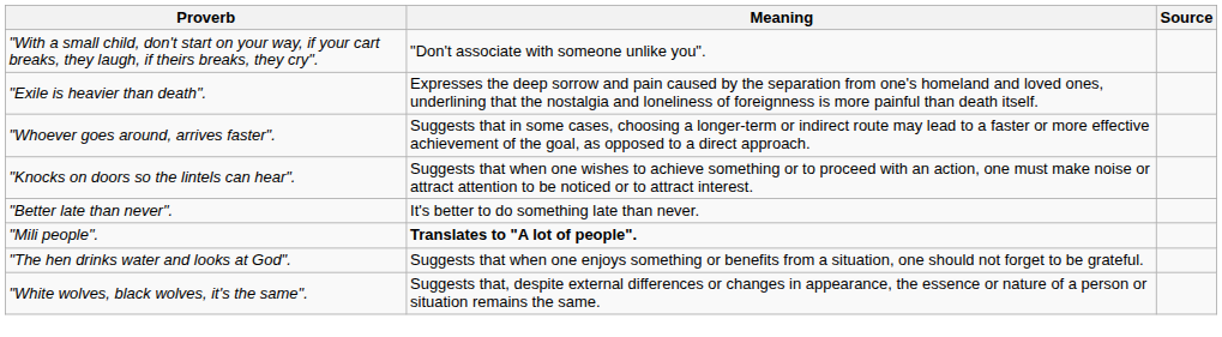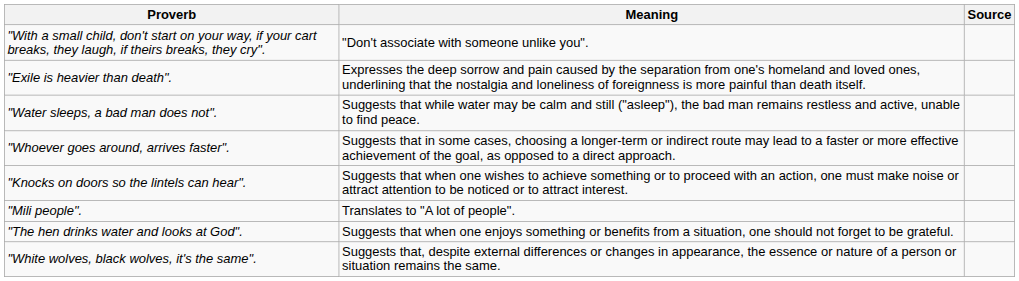 <table class="wikitable">
 <tr>
 <th>Proverb</th>
 <th>Meaning</th>
 <th>Source</th>
 </tr>
 <tr>
 <td><em>"With a small child, don't start on your way, if your cart breaks, they laugh, if theirs breaks, they cry".</em></td>
 <td>"Don't associate with someone unlike you".</td>
 <td></td>
 </tr>
 <tr>
 <td><em>"Exile is heavier than death".</em></td>
 <td>Expresses the deep sorrow and pain caused by the separation from one's homeland and loved ones, underlining that the nostalgia and loneliness of foreignness is more painful than death itself.</td>
 <td></td>
 </tr>
 <tr>
+<td><em>"Water sleeps, a bad man does not".</em></td>
+<td>Suggests that while water may be calm and still ("asleep"), the bad man remains restless and active, unable to find peace.</td>
+<td></td>
+</tr>
+<tr>
 <td><em>"Whoever goes around, arrives faster".</em></td>
 <td>Suggests that in some cases, choosing a longer-term or indirect route may lead to a faster or more effective achievement of the goal, as opposed to a direct approach.</td>
 <td></td>
 </tr>
 <tr>
 <td><em>"Knocks on doors so the lintels can hear".</em></td>
 <td>Suggests that when one wishes to achieve something or to proceed with an action, one must make noise or attract attention to be noticed or to attract interest.</td>
 <td></td>
 </tr>
 <tr>
-<td><em>"Better late than never".</em></td>
-<td>It's better to do something late than never.</td>
-<td></td>
-</tr>
-<tr>
 <td><em>"Mili people".</em></td>
-<td><strong>Translates to "A lot of people".</strong></td>
+<td>Translates to "A lot of people".</td>
 <td></td>
 </tr>
 <tr>
 <td><em>"The hen drinks water and looks at God".</em></td>
 <td>Suggests that when one enjoys something or benefits from a situation, one should not forget to be grateful.</td>
 <td></td>
 </tr>
 <tr>
 <td><em>"White wolves, black wolves, it's the same".</em></td>
 <td>Suggests that, despite external differences or changes in appearance, the essence or nature of a person or situation remains the same.</td>
 <td></td>
 </tr>
 </table>
